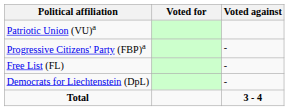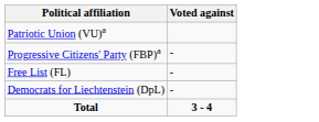 <table class="wikitable">
 <tr>
 <th>Political affiliation</th>
-<th style="width:25%;">Voted for</th>
 <th>Voted against</th>
 </tr>
 <tr>
 <td> <a href='#'>Patriotic Union</a> (VU)<sup>a</sup></td>
-<td style="background-color:#CCFFCC;"></td>
 <td></td>
 </tr>
 <tr>
 <td> <a href='#'>Progressive Citizens' Party</a> (FBP)<sup>a</sup></td>
-<td style="background-color:#CCFFCC;"></td>
 <td>-</td>
 </tr>
 <tr>
 <td> <a href='#'>Free List</a> (FL)</td>
-<td style="background-color:#CCFFCC;"></td>
 <td>-</td>
 </tr>
 <tr>
 <td> <a href='#'>Democrats for Liechtenstein</a> (DpL)</td>
-<td style="background-color:#CCFFCC;"></td>
 <td>-</td>
 </tr>
 <tr>
 <td style="text-align:center;"><strong>Total</strong></td>
-<td></td>
 <td style="text-align:center;"><strong>3 - 4</strong></td>
 </tr>
 </table>
